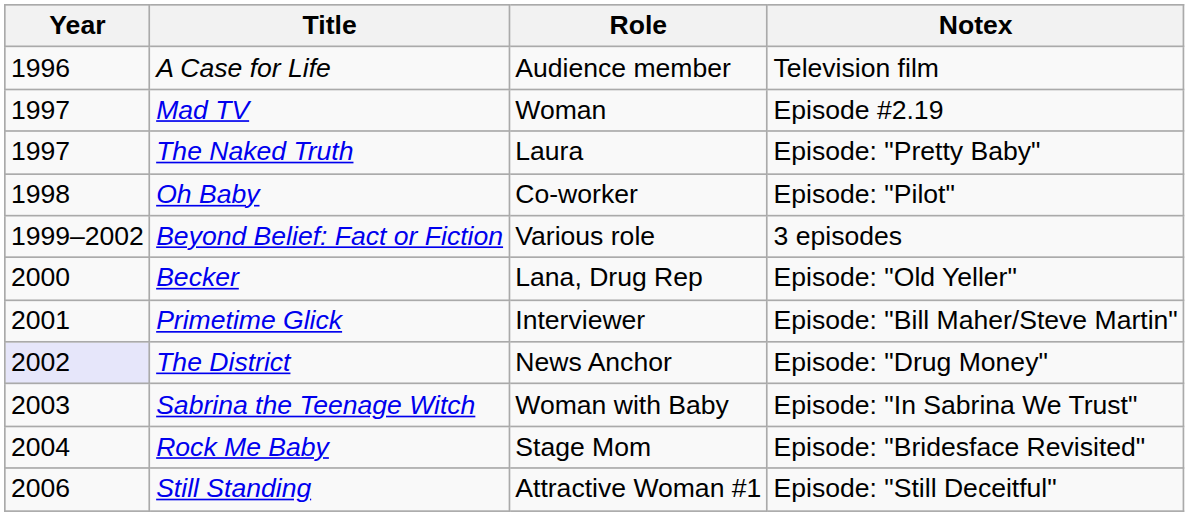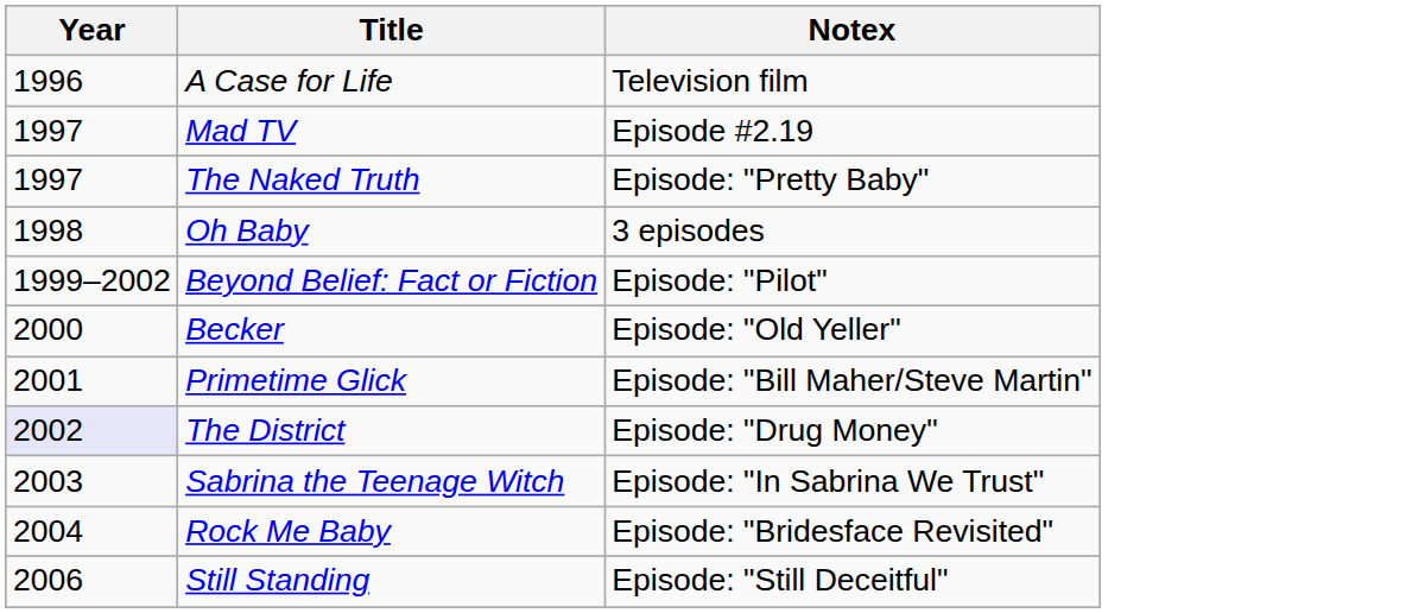 <table class="wikitable sortable">
 <tr>
 <th>Year</th>
 <th>Title</th>
-<th>Role</th>
 <th>Notex</th>
 </tr>
 <tr>
 <td>1996</td>
 <td><em>A Case for Life</em></td>
-<td>Audience member</td>
 <td>Television film</td>
 </tr>
 <tr>
 <td>1997</td>
 <td><em><a href='#'>Mad TV</a></em></td>
-<td>Woman</td>
 <td>Episode #2.19</td>
 </tr>
 <tr>
 <td>1997</td>
 <td><a href='#'><em>The Naked Truth</em></a></td>
-<td>Laura</td>
 <td>Episode: "Pretty Baby"</td>
 </tr>
 <tr>
 <td>1998</td>
 <td><a href='#'><em>Oh Baby</em></a></td>
-<td>Co-worker</td>
-<td>Episode: "Pilot"</td>
+<td>3 episodes</td>
 </tr>
 <tr>
 <td>1999–2002</td>
 <td><em><a href='#'>Beyond Belief: Fact or Fiction</a></em></td>
-<td>Various role</td>
-<td>3 episodes</td>
+<td>Episode: "Pilot"</td>
 </tr>
 <tr>
 <td>2000</td>
 <td><a href='#'><em>Becker</em></a></td>
-<td>Lana, Drug Rep</td>
 <td>Episode: "Old Yeller"</td>
 </tr>
 <tr>
 <td>2001</td>
 <td><em><a href='#'>Primetime Glick</a></em></td>
-<td>Interviewer</td>
 <td>Episode: "Bill Maher/Steve Martin"</td>
 </tr>
 <tr>
 <td style="background: lavender;">2002</td>
 <td><em><a href='#'>The District</a></em></td>
-<td>News Anchor</td>
 <td>Episode: "Drug Money"</td>
 </tr>
 <tr>
 <td>2003</td>
 <td><a href='#'><em>Sabrina the Teenage Witch</em></a></td>
-<td>Woman with Baby</td>
 <td>Episode: "In Sabrina We Trust"</td>
 </tr>
 <tr>
 <td>2004</td>
 <td><a href='#'><em>Rock Me Baby</em></a></td>
-<td>Stage Mom</td>
 <td>Episode: "Bridesface Revisited"</td>
 </tr>
 <tr>
 <td>2006</td>
 <td><a href='#'><em>Still Standing</em></a></td>
-<td>Attractive Woman #1</td>
 <td>Episode: "Still Deceitful"</td>
 </tr>
 </table>
